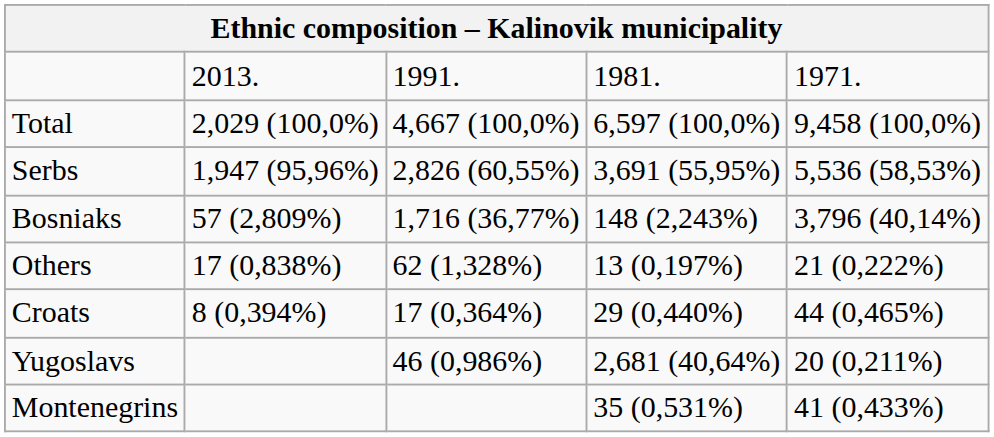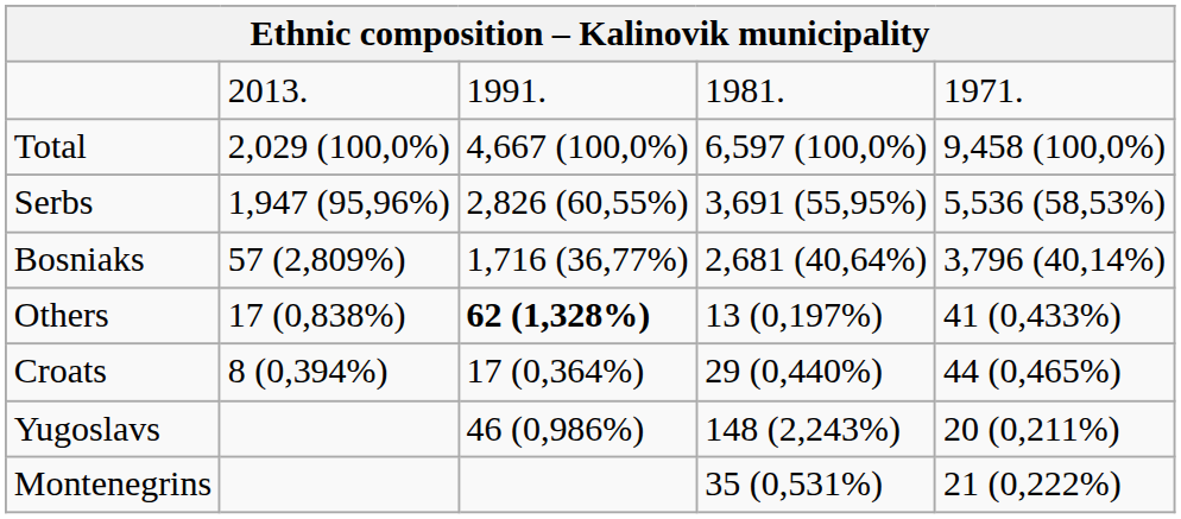 <table class="wikitable">
 <tr>
 <th colspan="8">Ethnic composition – Kalinovik municipality</th>
 </tr>
 <tr>
 <td></td>
 <td>2013.</td>
 <td>1991.</td>
 <td>1981.</td>
 <td>1971.</td>
 </tr>
 <tr>
 <td>Total</td>
 <td>2,029 (100,0%)</td>
 <td>4,667 (100,0%)</td>
 <td>6,597 (100,0%)</td>
 <td>9,458 (100,0%)</td>
 </tr>
 <tr>
 <td>Serbs</td>
 <td>1,947 (95,96%)</td>
 <td>2,826 (60,55%)</td>
 <td>3,691 (55,95%)</td>
 <td>5,536 (58,53%)</td>
 </tr>
 <tr>
 <td>Bosniaks</td>
 <td>57 (2,809%)</td>
 <td>1,716 (36,77%)</td>
-<td>148 (2,243%)</td>
+<td>2,681 (40,64%)</td>
 <td>3,796 (40,14%)</td>
 </tr>
 <tr>
 <td>Others</td>
 <td>17 (0,838%)</td>
-<td>62 (1,328%)</td>
+<td><strong>62 (1,328%)</strong></td>
 <td>13 (0,197%)</td>
-<td>21 (0,222%)</td>
+<td>41 (0,433%)</td>
 </tr>
 <tr>
 <td>Croats</td>
 <td>8 (0,394%)</td>
 <td>17 (0,364%)</td>
 <td>29 (0,440%)</td>
 <td>44 (0,465%)</td>
 </tr>
 <tr>
 <td>Yugoslavs</td>
 <td></td>
 <td>46 (0,986%)</td>
-<td>2,681 (40,64%)</td>
+<td>148 (2,243%)</td>
 <td>20 (0,211%)</td>
 </tr>
 <tr>
 <td>Montenegrins</td>
 <td></td>
 <td></td>
 <td>35 (0,531%)</td>
-<td>41 (0,433%)</td>
+<td>21 (0,222%)</td>
 </tr>
 </table>
